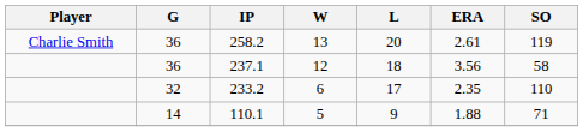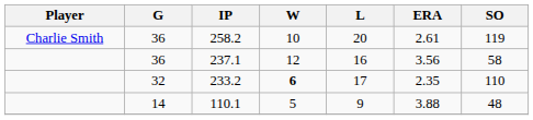 <table class="wikitable sortable">
 <tr>
 <th bgcolor="#DDDDFF" width="16%">Player</th>
 <th bgcolor="#DDDDFF" width="9%">G</th>
 <th bgcolor="#DDDDFF" width="9%">IP</th>
 <th bgcolor="#DDDDFF" width="9%">W</th>
 <th bgcolor="#DDDDFF" width="9%">L</th>
 <th bgcolor="#DDDDFF" width="9%">ERA</th>
 <th bgcolor="#DDDDFF" width="9%">SO</th>
 </tr>
 <tr align="center">
 <td><a href='#'>Charlie Smith</a></td>
 <td>36</td>
 <td>258.2</td>
-<td>13</td>
+<td>10</td>
 <td>20</td>
 <td>2.61</td>
 <td>119</td>
 </tr>
 <tr align=center>
 <td></td>
 <td>36</td>
 <td>237.1</td>
 <td>12</td>
-<td>18</td>
+<td>16</td>
 <td>3.56</td>
 <td>58</td>
 </tr>
 <tr align="center">
 <td></td>
 <td>32</td>
 <td>233.2</td>
-<td>6</td>
+<td><strong>6</strong></td>
 <td>17</td>
 <td>2.35</td>
 <td>110</td>
 </tr>
 <tr align="center">
 <td></td>
 <td>14</td>
 <td>110.1</td>
 <td>5</td>
 <td>9</td>
-<td>1.88</td>
-<td>71</td>
+<td>3.88</td>
+<td>48</td>
 </tr>
 <tr align="center">
 </tr>
 </table>
